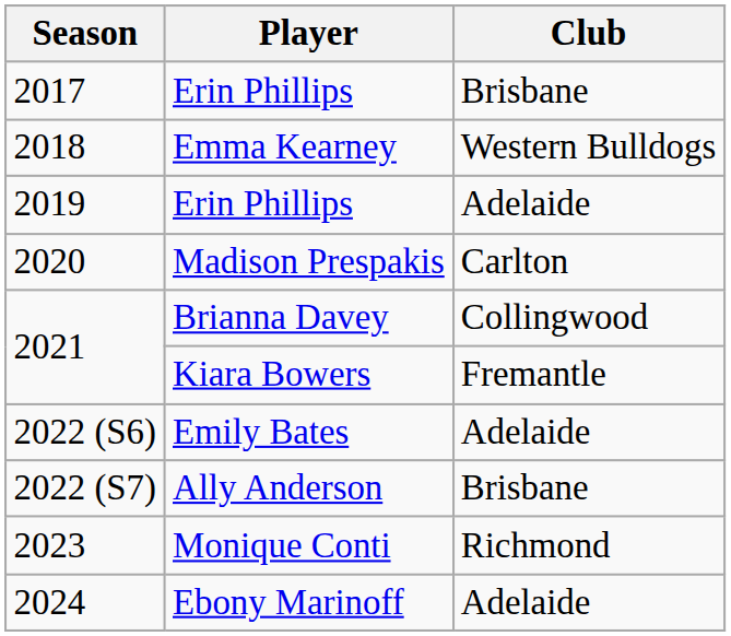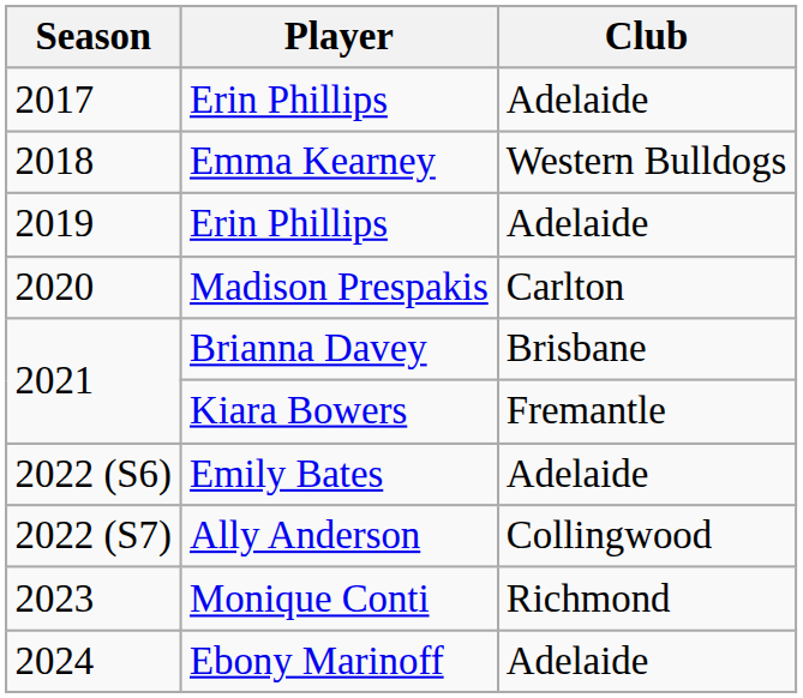 <table class="wikitable">
 <tr>
 <th>Season</th>
 <th>Player</th>
 <th>Club</th>
 </tr>
 <tr>
 <td>2017</td>
 <td><a href='#'>Erin Phillips</a></td>
-<td>Brisbane</td>
+<td>Adelaide</td>
 </tr>
 <tr>
 <td>2018</td>
 <td><a href='#'>Emma Kearney</a></td>
 <td>Western Bulldogs</td>
 </tr>
 <tr>
 <td>2019</td>
 <td><a href='#'>Erin Phillips</a></td>
 <td>Adelaide</td>
 </tr>
 <tr>
 <td>2020</td>
 <td><a href='#'>Madison Prespakis</a></td>
 <td>Carlton</td>
 </tr>
 <tr>
 <td rowspan="2">2021</td>
 <td><a href='#'>Brianna Davey</a></td>
-<td>Collingwood</td>
+<td>Brisbane</td>
 </tr>
 <tr>
 <td><a href='#'>Kiara Bowers</a></td>
 <td>Fremantle</td>
 </tr>
 <tr>
 <td>2022 (S6)</td>
 <td><a href='#'>Emily Bates</a></td>
 <td>Adelaide</td>
 </tr>
 <tr>
 <td>2022 (S7)</td>
 <td><a href='#'>Ally Anderson</a></td>
-<td>Brisbane</td>
+<td>Collingwood</td>
 </tr>
 <tr>
 <td>2023</td>
 <td><a href='#'>Monique Conti</a></td>
 <td>Richmond</td>
 </tr>
 <tr>
 <td>2024</td>
 <td><a href='#'>Ebony Marinoff</a></td>
 <td>Adelaide</td>
 </tr>
 </table>
